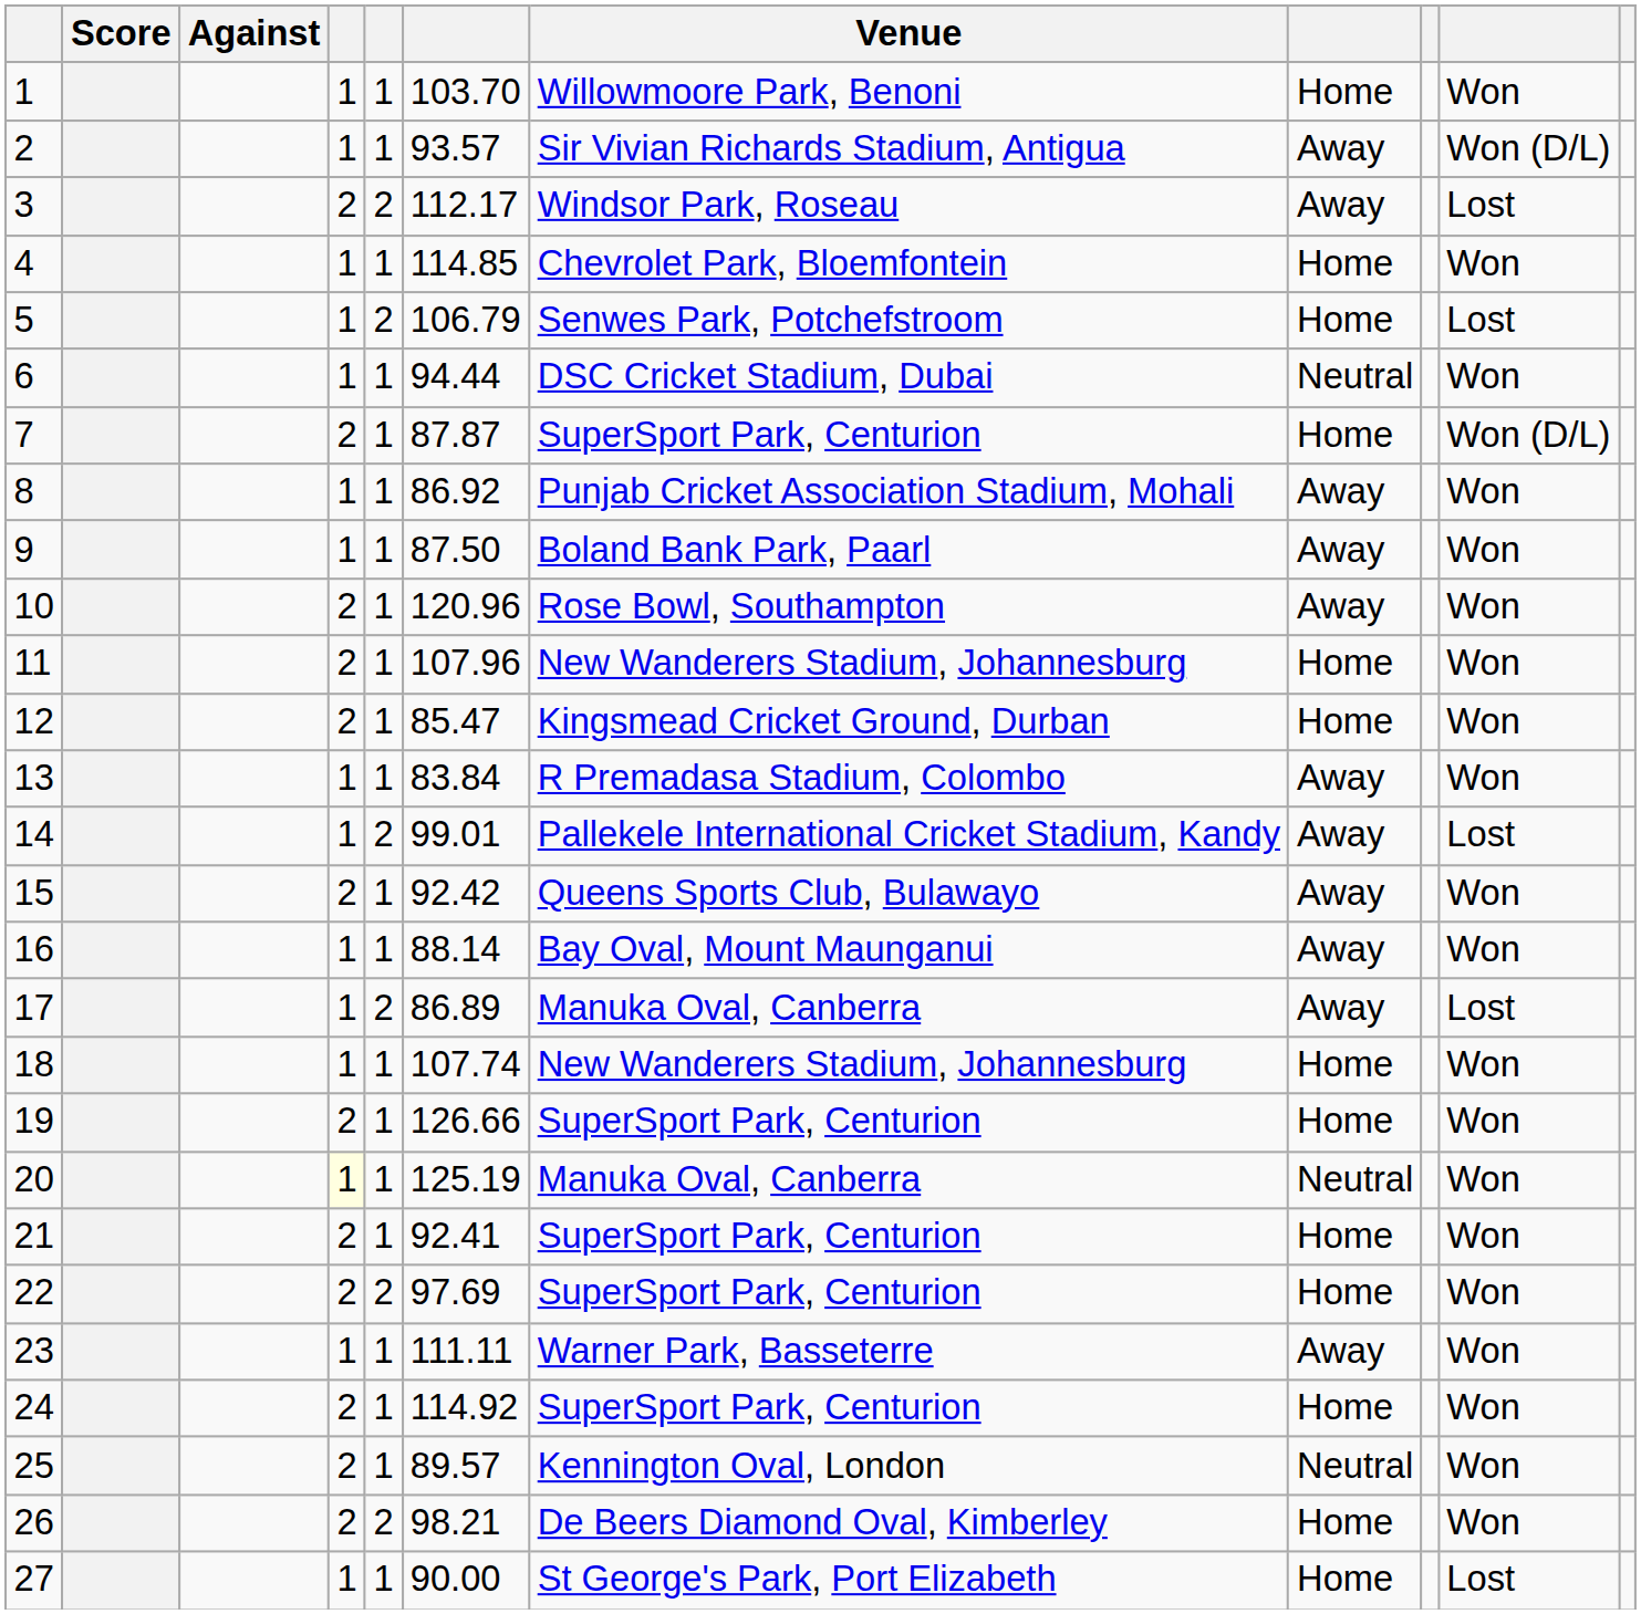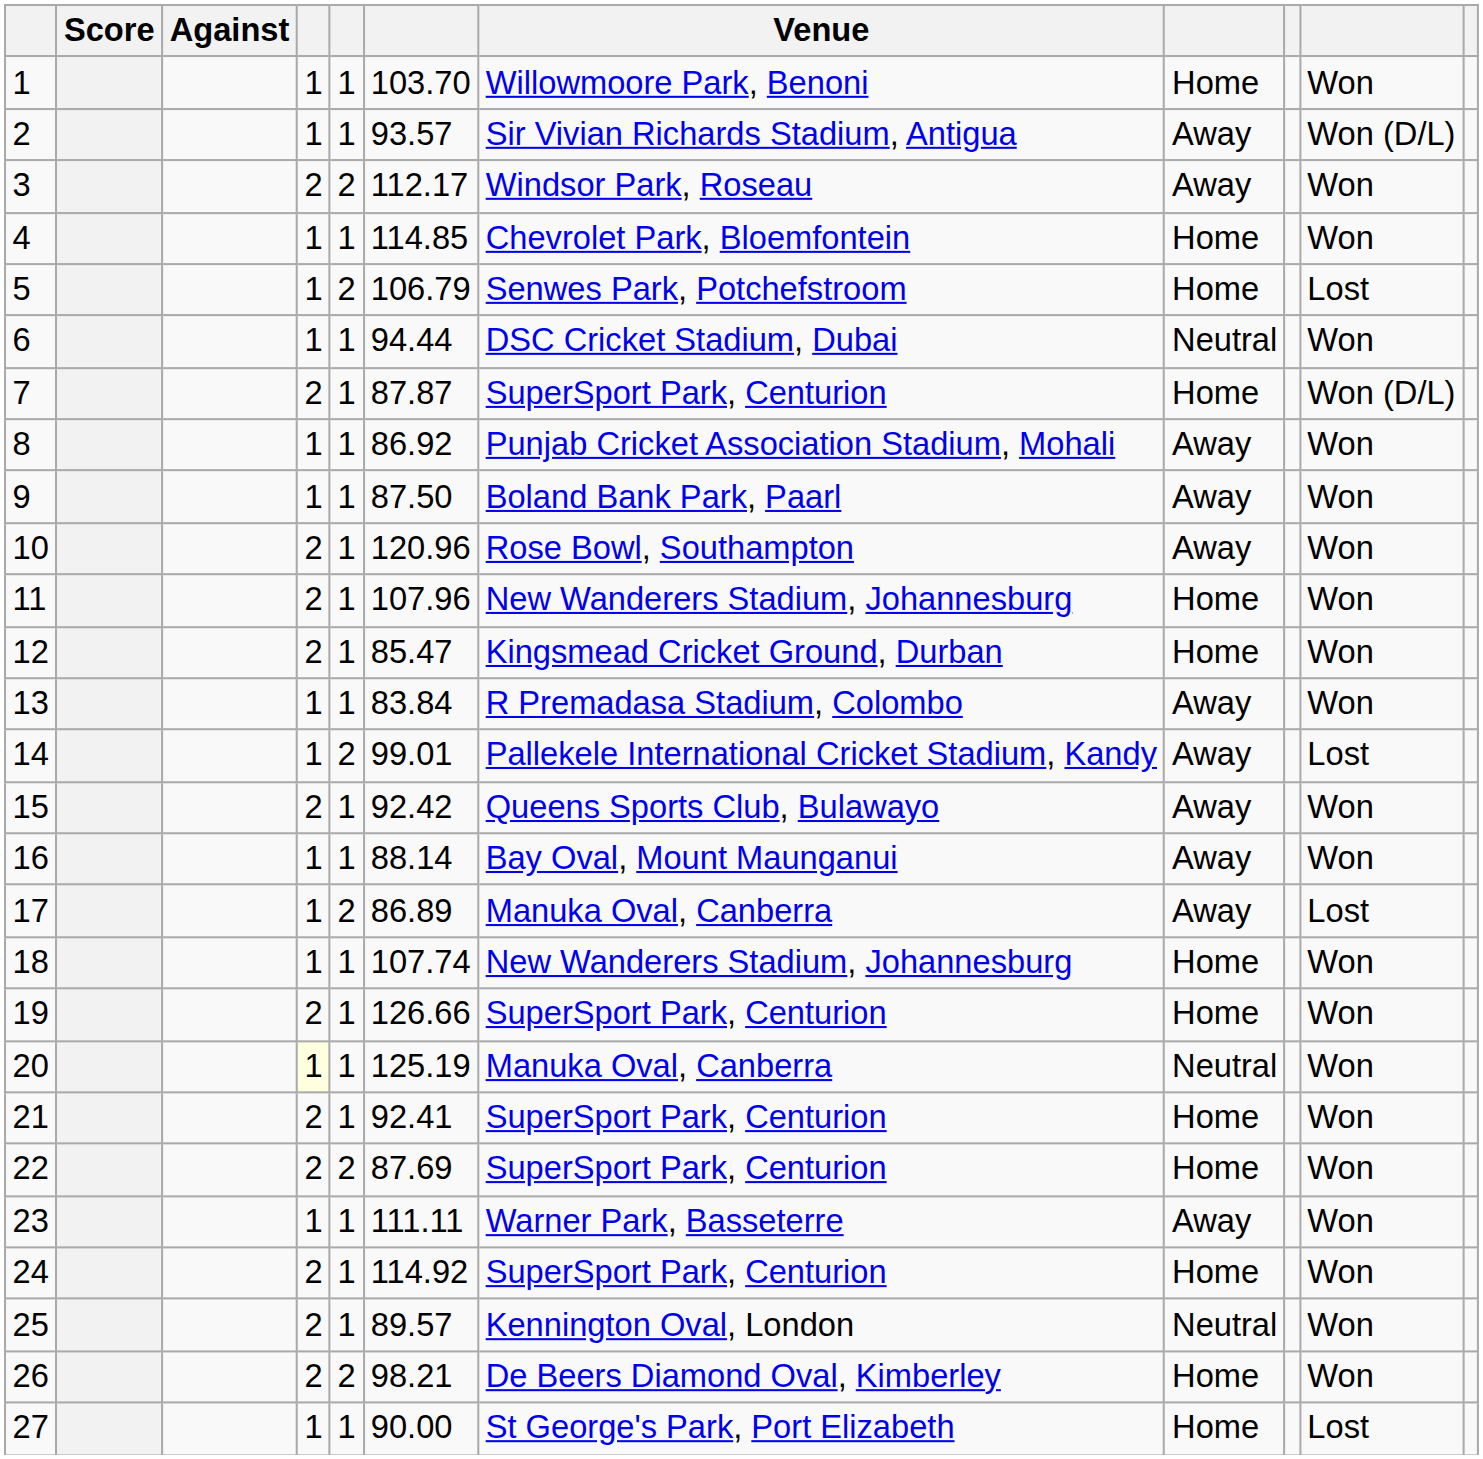 <table class="wikitable plainrowheaders sortable">
 <tr>
 <th></th>
 <th>Score</th>
 <th>Against</th>
 <th><a href='#'></a></th>
 <th><a href='#'></a></th>
 <th><a href='#'></a></th>
 <th>Venue</th>
 <th></th>
 <th></th>
 <th></th>
 <th class="unsortable" scope="col"></th>
 </tr>
 <tr>
 <td>1</td>
 <th scope="row"> </th>
 <td></td>
 <td>1</td>
 <td>1</td>
 <td>103.70</td>
 <td><a href='#'>Willowmoore Park</a>, <a href='#'>Benoni</a></td>
 <td>Home</td>
 <td></td>
 <td>Won</td>
 <td></td>
 </tr>
 <tr>
 <td>2</td>
 <th scope="row"> </th>
 <td></td>
 <td>1</td>
 <td>1</td>
 <td>93.57</td>
 <td><a href='#'>Sir Vivian Richards Stadium</a>, <a href='#'>Antigua</a></td>
 <td>Away</td>
 <td></td>
 <td>Won (D/L)</td>
 <td></td>
 </tr>
 <tr>
 <td>3</td>
 <th scope="row"> </th>
 <td></td>
 <td>2</td>
 <td>2</td>
 <td>112.17</td>
 <td><a href='#'>Windsor Park</a>, <a href='#'>Roseau</a></td>
 <td>Away</td>
 <td></td>
-<td>Lost</td>
+<td>Won</td>
 <td></td>
 </tr>
 <tr>
 <td>4</td>
 <th scope="row"></th>
 <td></td>
 <td>1</td>
 <td>1</td>
 <td>114.85</td>
 <td><a href='#'>Chevrolet Park</a>, <a href='#'>Bloemfontein</a></td>
 <td>Home</td>
 <td></td>
 <td>Won</td>
 <td></td>
 </tr>
 <tr>
 <td>5</td>
 <th scope="row"></th>
 <td></td>
 <td>1</td>
 <td>2</td>
 <td>106.79</td>
 <td><a href='#'>Senwes Park</a>, <a href='#'>Potchefstroom</a></td>
 <td>Home</td>
 <td></td>
 <td>Lost</td>
 <td></td>
 </tr>
 <tr>
 <td>6</td>
 <th scope="row"> </th>
 <td></td>
 <td>1</td>
 <td>1</td>
 <td>94.44</td>
 <td><a href='#'>DSC Cricket Stadium</a>, <a href='#'>Dubai</a></td>
 <td>Neutral</td>
 <td></td>
 <td>Won</td>
 <td></td>
 </tr>
 <tr>
 <td>7</td>
 <th scope="row"> </th>
 <td></td>
 <td>2</td>
 <td>1</td>
 <td>87.87</td>
 <td><a href='#'>SuperSport Park</a>, <a href='#'>Centurion</a></td>
 <td>Home</td>
 <td></td>
 <td>Won (D/L)</td>
 <td></td>
 </tr>
 <tr>
 <td>8</td>
 <th scope="row"></th>
 <td></td>
 <td>1</td>
 <td>1</td>
 <td>86.92</td>
 <td><a href='#'>Punjab Cricket Association Stadium</a>, <a href='#'>Mohali</a></td>
 <td>Away</td>
 <td></td>
 <td>Won</td>
 <td></td>
 </tr>
 <tr>
 <td>9</td>
 <th scope="row"></th>
 <td></td>
 <td>1</td>
 <td>1</td>
 <td>87.50</td>
 <td><a href='#'>Boland Bank Park</a>, <a href='#'>Paarl</a></td>
 <td>Away</td>
 <td></td>
 <td>Won</td>
 <td></td>
 </tr>
 <tr>
 <td>10</td>
 <th scope="row"> </th>
 <td></td>
 <td>2</td>
 <td>1</td>
 <td>120.96</td>
 <td><a href='#'>Rose Bowl</a>, <a href='#'>Southampton</a></td>
 <td>Away</td>
 <td></td>
 <td>Won</td>
 <td></td>
 </tr>
 <tr>
 <td>11</td>
 <th scope="row">  </th>
 <td></td>
 <td>2</td>
 <td>1</td>
 <td>107.96</td>
 <td><a href='#'>New Wanderers Stadium</a>, <a href='#'>Johannesburg</a></td>
 <td>Home</td>
 <td></td>
 <td>Won</td>
 <td></td>
 </tr>
 <tr>
 <td>12</td>
 <th scope="row"></th>
 <td></td>
 <td>2</td>
 <td>1</td>
 <td>85.47</td>
 <td><a href='#'>Kingsmead Cricket Ground</a>, <a href='#'>Durban</a></td>
 <td>Home</td>
 <td></td>
 <td>Won</td>
 <td></td>
 </tr>
 <tr>
 <td>13</td>
 <th scope="row"> </th>
 <td></td>
 <td>1</td>
 <td>1</td>
 <td>83.84</td>
 <td><a href='#'>R Premadasa Stadium</a>, <a href='#'>Colombo</a></td>
 <td>Away</td>
 <td></td>
 <td>Won</td>
 <td></td>
 </tr>
 <tr>
 <td>14</td>
 <th scope="row"></th>
 <td></td>
 <td>1</td>
 <td>2</td>
 <td>99.01</td>
 <td><a href='#'>Pallekele International Cricket Stadium</a>, <a href='#'>Kandy</a></td>
 <td>Away</td>
 <td></td>
 <td>Lost</td>
 <td></td>
 </tr>
 <tr>
 <td>15</td>
 <th scope="row"></th>
 <td></td>
 <td>2</td>
 <td>1</td>
 <td>92.42</td>
 <td><a href='#'>Queens Sports Club</a>, <a href='#'>Bulawayo</a></td>
 <td>Away</td>
 <td></td>
 <td>Won</td>
 <td></td>
 </tr>
 <tr>
 <td>16</td>
 <th scope="row"></th>
 <td></td>
 <td>1</td>
 <td>1</td>
 <td>88.14</td>
 <td><a href='#'>Bay Oval</a>, <a href='#'>Mount Maunganui</a></td>
 <td>Away</td>
 <td></td>
 <td>Won</td>
 <td></td>
 </tr>
 <tr>
 <td>17</td>
 <th scope="row"></th>
 <td></td>
 <td>1</td>
 <td>2</td>
 <td>86.89</td>
 <td><a href='#'>Manuka Oval</a>, <a href='#'>Canberra</a></td>
 <td>Away</td>
 <td></td>
 <td>Lost</td>
 <td></td>
 </tr>
 <tr>
 <td>18</td>
 <th scope="row"></th>
 <td></td>
 <td>1</td>
 <td>1</td>
 <td>107.74</td>
 <td><a href='#'>New Wanderers Stadium</a>, <a href='#'>Johannesburg</a></td>
 <td>Home</td>
 <td></td>
 <td>Won</td>
 <td></td>
 </tr>
 <tr>
 <td>19</td>
 <th scope="row"> </th>
 <td></td>
 <td>2</td>
 <td>1</td>
 <td>126.66</td>
 <td><a href='#'>SuperSport Park</a>, <a href='#'>Centurion</a></td>
 <td>Home</td>
 <td></td>
 <td>Won</td>
 <td></td>
 </tr>
 <tr>
 <td>20</td>
 <th scope="row"> </th>
 <td></td>
 <td style="background: lightyellow;">1</td>
 <td>1</td>
 <td>125.19</td>
 <td><a href='#'>Manuka Oval</a>, <a href='#'>Canberra</a></td>
 <td>Neutral</td>
 <td></td>
 <td>Won</td>
 <td></td>
 </tr>
 <tr>
 <td>21</td>
 <th scope="row"> </th>
 <td></td>
 <td>2</td>
 <td>1</td>
 <td>92.41</td>
 <td><a href='#'>SuperSport Park</a>, <a href='#'>Centurion</a></td>
 <td>Home</td>
 <td></td>
 <td>Won</td>
 <td></td>
 </tr>
 <tr>
 <td>22</td>
 <th scope="row"></th>
 <td></td>
 <td>2</td>
 <td>2</td>
-<td>97.69</td>
+<td>87.69</td>
 <td><a href='#'>SuperSport Park</a>, <a href='#'>Centurion</a></td>
 <td>Home</td>
 <td></td>
 <td>Won</td>
 <td></td>
 </tr>
 <tr>
 <td>23</td>
 <th scope="row"></th>
 <td></td>
 <td>1</td>
 <td>1</td>
 <td>111.11</td>
 <td><a href='#'>Warner Park</a>, <a href='#'>Basseterre</a></td>
 <td>Away</td>
 <td></td>
 <td>Won</td>
 <td></td>
 </tr>
 <tr>
 <td>24</td>
 <th scope="row"> </th>
 <td></td>
 <td>2</td>
 <td>1</td>
 <td>114.92</td>
 <td><a href='#'>SuperSport Park</a>, <a href='#'>Centurion</a></td>
 <td>Home</td>
 <td></td>
 <td>Won</td>
 <td></td>
 </tr>
 <tr>
 <td>25</td>
 <th scope="row"></th>
 <td></td>
 <td>2</td>
 <td>1</td>
 <td>89.57</td>
 <td><a href='#'>Kennington Oval</a>, London</td>
 <td>Neutral</td>
 <td></td>
 <td>Won</td>
 <td></td>
 </tr>
 <tr>
 <td>26</td>
 <th scope="row"></th>
 <td></td>
 <td>2</td>
 <td>2</td>
 <td>98.21</td>
 <td><a href='#'>De Beers Diamond Oval</a>, <a href='#'>Kimberley</a></td>
 <td>Home</td>
 <td></td>
 <td>Won</td>
 <td></td>
 </tr>
 <tr>
 <td>27</td>
 <th scope="row"></th>
 <td></td>
 <td>1</td>
 <td>1</td>
 <td>90.00</td>
 <td><a href='#'>St George's Park</a>, <a href='#'>Port Elizabeth</a></td>
 <td>Home</td>
 <td></td>
 <td>Lost</td>
 <td></td>
 </tr>
 </table>
